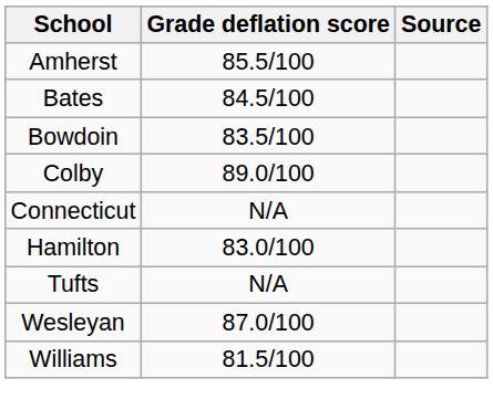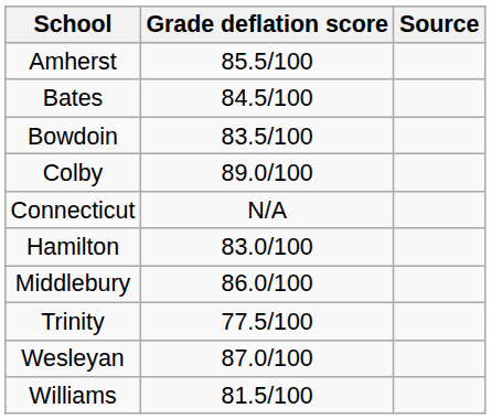 <table class="wikitable" style="text-align:center; float:right; font-size:85%; margin-right:2em;">
 <tr>
 <th>School</th>
 <th>Grade deflation score</th>
 <th>Source</th>
 </tr>
 <tr>
 <td>Amherst</td>
 <td>85.5/100</td>
 <td></td>
 </tr>
 <tr>
 <td>Bates</td>
 <td>84.5/100</td>
 <td></td>
 </tr>
 <tr>
 <td>Bowdoin</td>
 <td>83.5/100</td>
 <td></td>
 </tr>
 <tr>
 <td>Colby</td>
 <td>89.0/100</td>
 <td></td>
 </tr>
 <tr>
 <td>Connecticut</td>
 <td>N/A</td>
 <td></td>
 </tr>
 <tr>
 <td>Hamilton</td>
 <td>83.0/100</td>
 <td></td>
 </tr>
 <tr>
-<td>Tufts</td>
-<td>N/A</td>
+<td>Middlebury</td>
+<td>86.0/100</td>
+<td></td>
+</tr>
+<tr>
+<td>Trinity</td>
+<td>77.5/100</td>
 <td></td>
 </tr>
 <tr>
 <td>Wesleyan</td>
 <td>87.0/100</td>
 <td></td>
 </tr>
 <tr>
 <td>Williams</td>
 <td>81.5/100</td>
 <td></td>
 </tr>
 </table>
